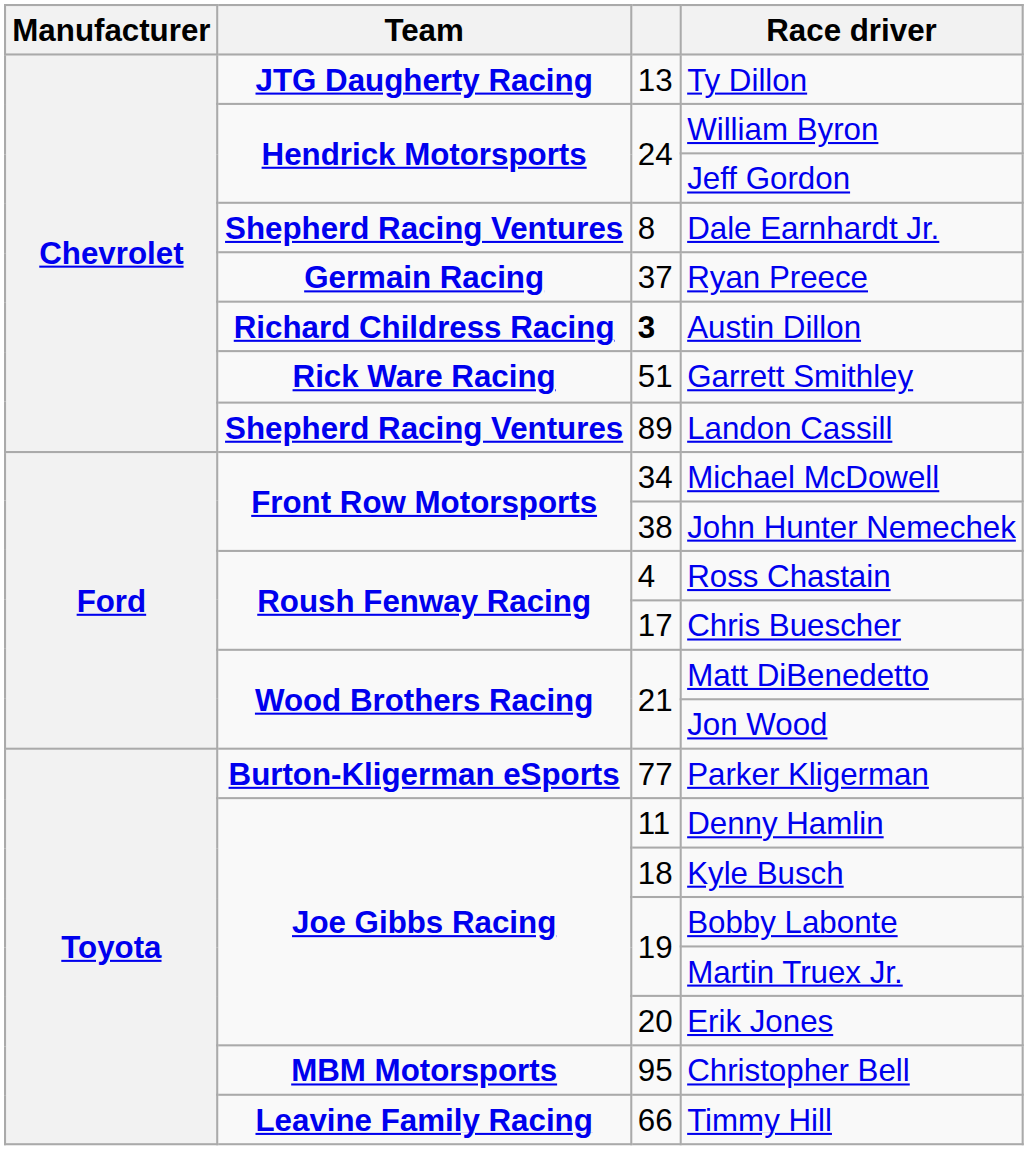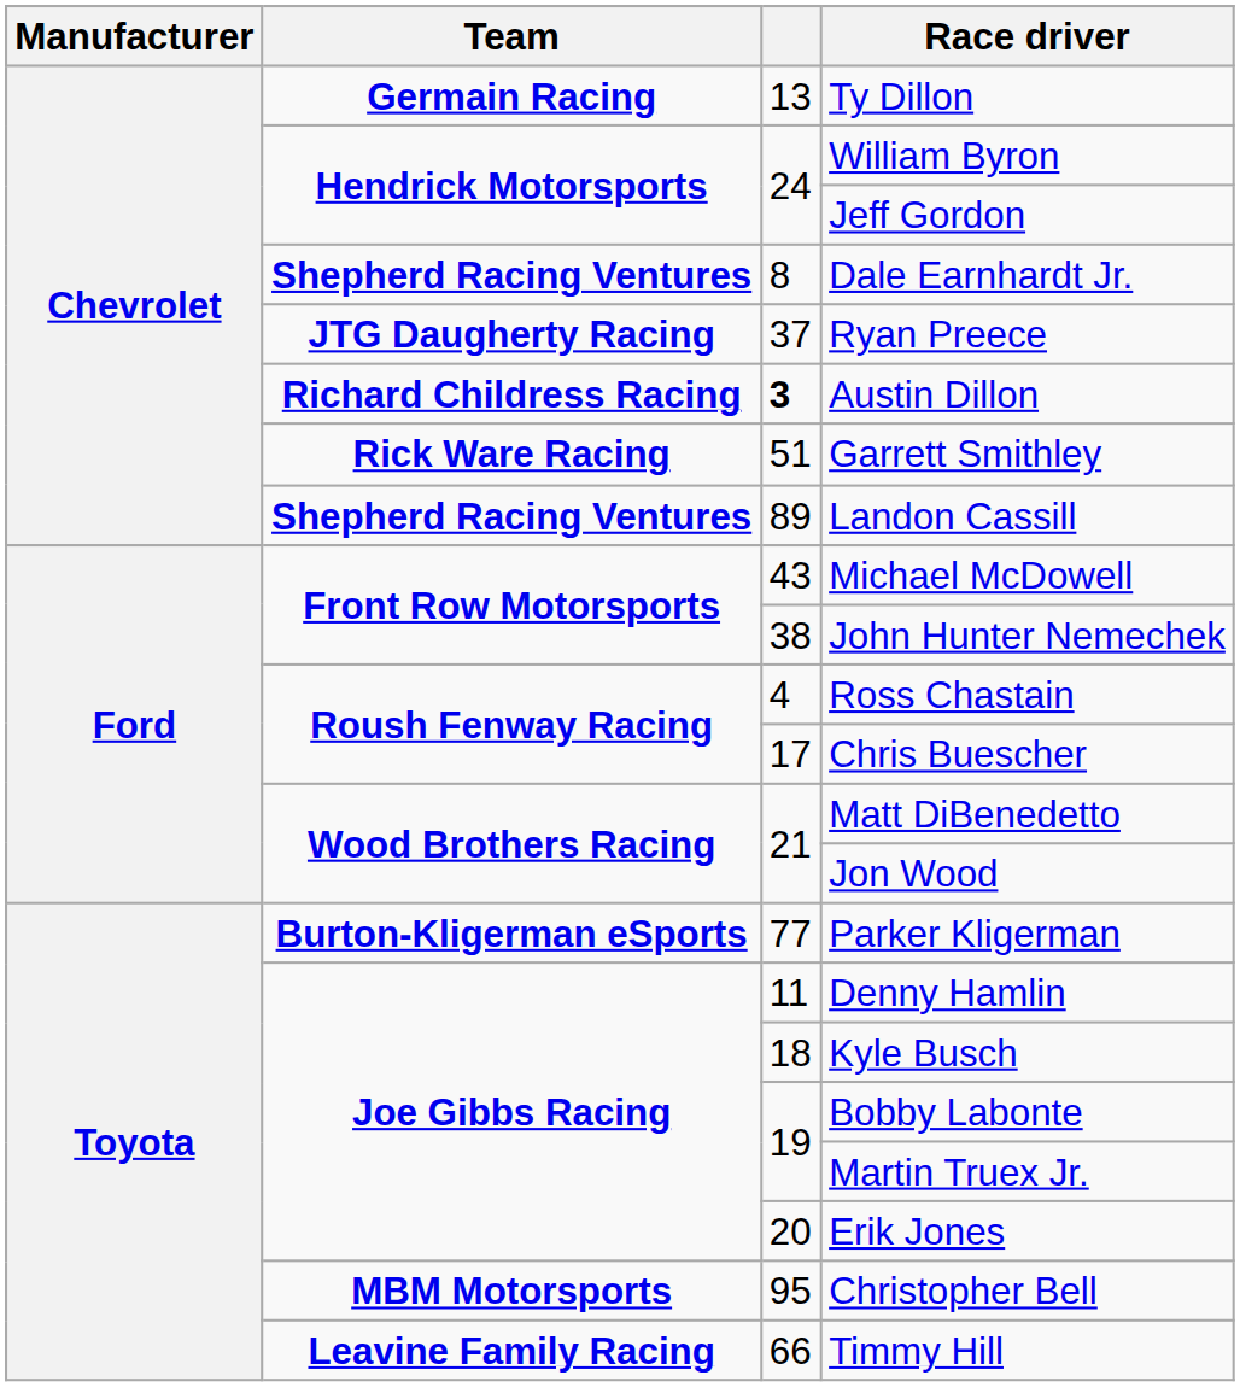 <table class="wikitable" style="font-size: 95%">
 <tr>
 <th>Manufacturer</th>
 <th>Team</th>
 <th></th>
 <th>Race driver</th>
 </tr>
 <tr>
 <th rowspan=8><a href='#'>Chevrolet</a></th>
-<td style="text-align:center;"><strong><a href='#'>JTG Daugherty Racing</a></strong></td>
+<td style="text-align:center;"><strong><a href='#'>Germain Racing</a></strong></td>
 <td>13</td>
 <td><a href='#'>Ty Dillon</a></td>
 </tr>
 <tr>
 <td rowspan=2 style="text-align:center;"><strong><a href='#'>Hendrick Motorsports</a></strong></td>
 <td rowspan=2>24</td>
 <td><a href='#'>William Byron</a> <small></small></td>
 </tr>
 <tr>
 <td><a href='#'>Jeff Gordon</a> <small></small></td>
 </tr>
 <tr>
 <td style="text-align:center;"><strong><a href='#'>Shepherd Racing Ventures</a></strong></td>
 <td>8</td>
 <td><a href='#'>Dale Earnhardt Jr.</a></td>
 </tr>
 <tr>
-<td style="text-align:center;"><strong><a href='#'>Germain Racing</a></strong></td>
+<td style="text-align:center;"><strong><a href='#'>JTG Daugherty Racing</a></strong></td>
 <td>37</td>
 <td><a href='#'>Ryan Preece</a></td>
 </tr>
 <tr>
 <td style="text-align:center;"><strong><a href='#'>Richard Childress Racing</a></strong></td>
 <td><strong>3</strong></td>
 <td><a href='#'>Austin Dillon</a></td>
 </tr>
 <tr>
 <td style="text-align:center;"><strong><a href='#'>Rick Ware Racing</a></strong></td>
 <td>51</td>
 <td><a href='#'>Garrett Smithley</a></td>
 </tr>
 <tr>
 <td style="text-align:center;"><strong><a href='#'>Shepherd Racing Ventures</a></strong></td>
 <td>89</td>
 <td><a href='#'>Landon Cassill</a></td>
 </tr>
 <tr>
 <th rowspan=6><a href='#'>Ford</a></th>
 <td rowspan=2 style="text-align:center;"><strong><a href='#'>Front Row Motorsports</a></strong></td>
-<td>34</td>
+<td>43</td>
 <td><a href='#'>Michael McDowell</a></td>
 </tr>
 <tr>
 <td>38</td>
 <td><a href='#'>John Hunter Nemechek</a></td>
 </tr>
 <tr>
 <td rowspan=2 style="text-align:center;"><strong><a href='#'>Roush Fenway Racing</a></strong></td>
 <td>4</td>
 <td><a href='#'>Ross Chastain</a></td>
 </tr>
 <tr>
 <td>17</td>
 <td><a href='#'>Chris Buescher</a></td>
 </tr>
 <tr>
 <td rowspan=2 style="text-align:center;"><strong><a href='#'>Wood Brothers Racing</a></strong></td>
 <td rowspan=2>21</td>
 <td><a href='#'>Matt DiBenedetto</a> <small></small></td>
 </tr>
 <tr>
 <td><a href='#'>Jon Wood</a> <small></small></td>
 </tr>
 <tr>
 <th rowspan=8><a href='#'>Toyota</a></th>
 <td style="text-align:center;"><strong><a href='#'>Burton-Kligerman eSports</a></strong></td>
 <td>77</td>
 <td><a href='#'>Parker Kligerman</a></td>
 </tr>
 <tr>
 <td rowspan=5 style="text-align:center;"><strong><a href='#'>Joe Gibbs Racing</a></strong></td>
 <td>11</td>
 <td><a href='#'>Denny Hamlin</a></td>
 </tr>
 <tr>
 <td>18</td>
 <td><a href='#'>Kyle Busch</a></td>
 </tr>
 <tr>
 <td rowspan=2>19</td>
 <td><a href='#'>Bobby Labonte</a> <small></small></td>
 </tr>
 <tr>
 <td><a href='#'>Martin Truex Jr.</a> <small></small></td>
 </tr>
 <tr>
 <td>20</td>
 <td><a href='#'>Erik Jones</a></td>
 </tr>
 <tr>
 <td style="text-align:center;"><strong><a href='#'>MBM Motorsports</a></strong></td>
 <td>95</td>
 <td><a href='#'>Christopher Bell</a></td>
 </tr>
 <tr>
 <td style="text-align:center;"><strong><a href='#'>Leavine Family Racing</a></strong></td>
 <td>66</td>
 <td><a href='#'>Timmy Hill</a></td>
 </tr>
 </table>
